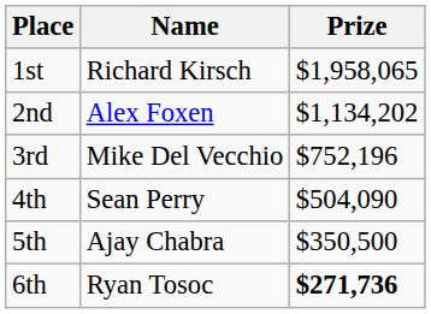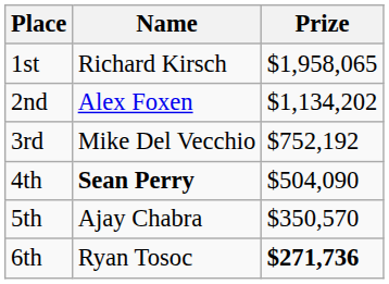 <table class="wikitable">
 <tr>
 <th>Place</th>
 <th>Name</th>
 <th>Prize</th>
 </tr>
 <tr>
 <td>1st</td>
 <td> Richard Kirsch</td>
 <td>$1,958,065</td>
 </tr>
 <tr>
 <td>2nd</td>
 <td> <a href='#'>Alex Foxen</a></td>
 <td>$1,134,202</td>
 </tr>
 <tr>
 <td>3rd</td>
 <td> Mike Del Vecchio</td>
-<td>$752,196</td>
+<td>$752,192</td>
 </tr>
 <tr>
 <td>4th</td>
-<td> Sean Perry</td>
+<td><strong> Sean Perry</strong></td>
 <td>$504,090</td>
 </tr>
 <tr>
 <td>5th</td>
 <td> Ajay Chabra</td>
-<td>$350,500</td>
+<td>$350,570</td>
 </tr>
 <tr>
 <td>6th</td>
 <td> Ryan Tosoc</td>
 <td><strong>$271,736</strong></td>
 </tr>
 </table>
